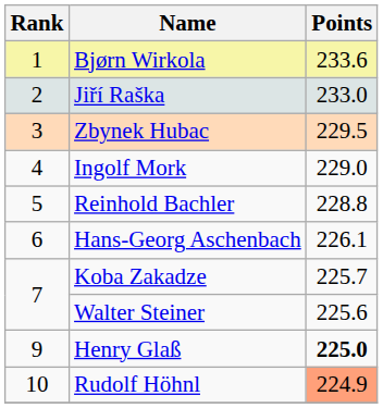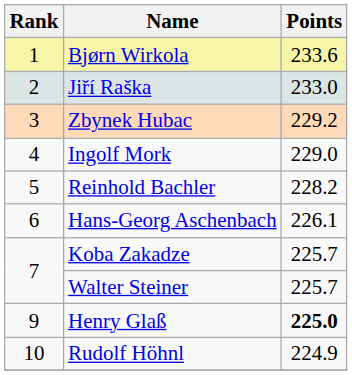 <table class="wikitable sortable">
 <tr>
 <th align=Center>Rank</th>
 <th>Name</th>
 <th>Points</th>
 </tr>
 <tr style="background:#F7F6A8">
 <td align=center>1</td>
 <td> <a href='#'>Bjørn Wirkola</a></td>
 <td align=center>233.6</td>
 </tr>
 <tr style="background: #DCE5E5;">
 <td align=center>2</td>
 <td> <a href='#'>Jiří Raška</a></td>
 <td align=center>233.0</td>
 </tr>
 <tr style="background: #FFDAB9;">
 <td align=center>3</td>
 <td> <a href='#'>Zbynek Hubac</a></td>
-<td align=center>229.5</td>
+<td align=center>229.2</td>
 </tr>
 <tr>
 <td align=center>4</td>
 <td> <a href='#'>Ingolf Mork</a></td>
 <td align=center>229.0</td>
 </tr>
 <tr>
 <td align=center>5</td>
 <td> <a href='#'>Reinhold Bachler</a></td>
-<td align=center>228.8</td>
+<td align=center>228.2</td>
 </tr>
 <tr>
 <td align=center>6</td>
 <td> <a href='#'>Hans-Georg Aschenbach</a></td>
 <td align=center>226.1</td>
 </tr>
 <tr>
 <td rowspan=2 align=center>7</td>
 <td> <a href='#'>Koba Zakadze</a></td>
 <td align=center>225.7</td>
 </tr>
 <tr>
 <td> <a href='#'>Walter Steiner</a></td>
-<td align=center>225.6</td>
+<td align=center>225.7</td>
 </tr>
 <tr>
 <td align=center>9</td>
 <td> <a href='#'>Henry Glaß</a></td>
 <td align=center><strong>225.0</strong></td>
 </tr>
 <tr>
 <td align=center>10</td>
 <td> <a href='#'>Rudolf Höhnl</a></td>
-<td align=center style="background: lightsalmon;">224.9</td>
+<td align=center>224.9</td>
 </tr>
 <tr>
 </tr>
 </table>
